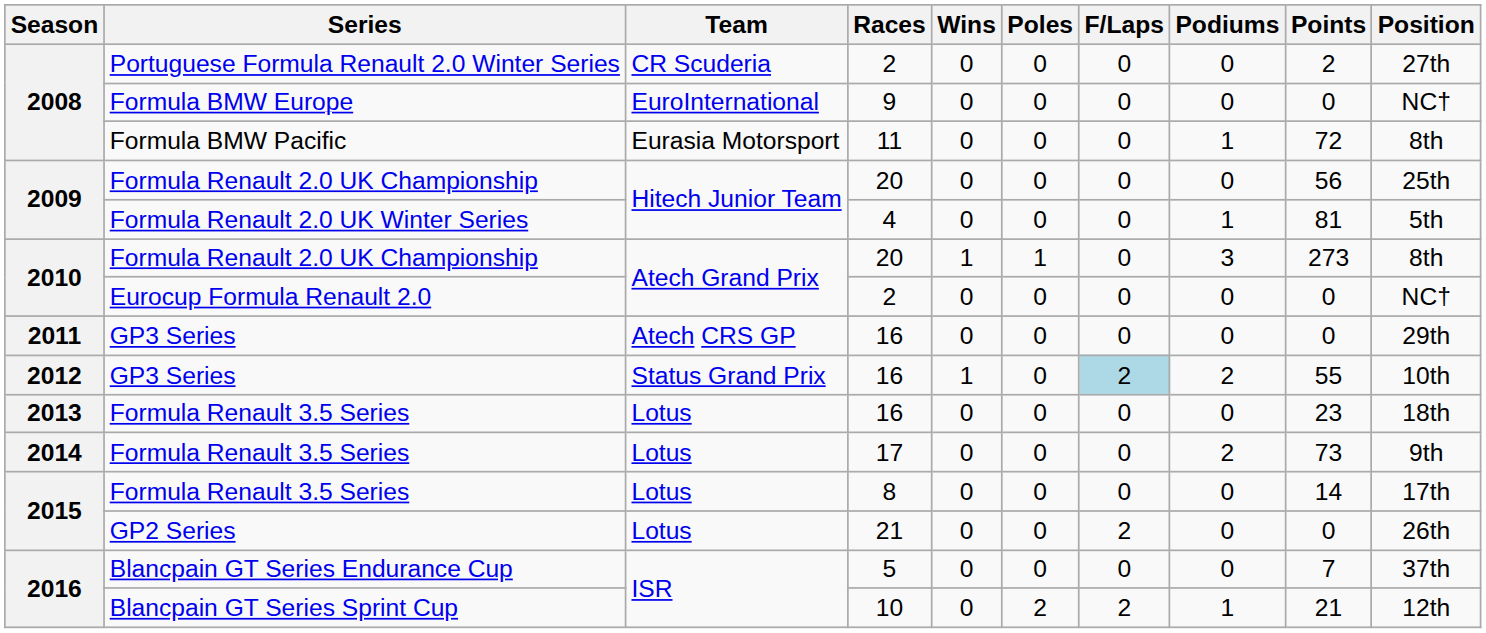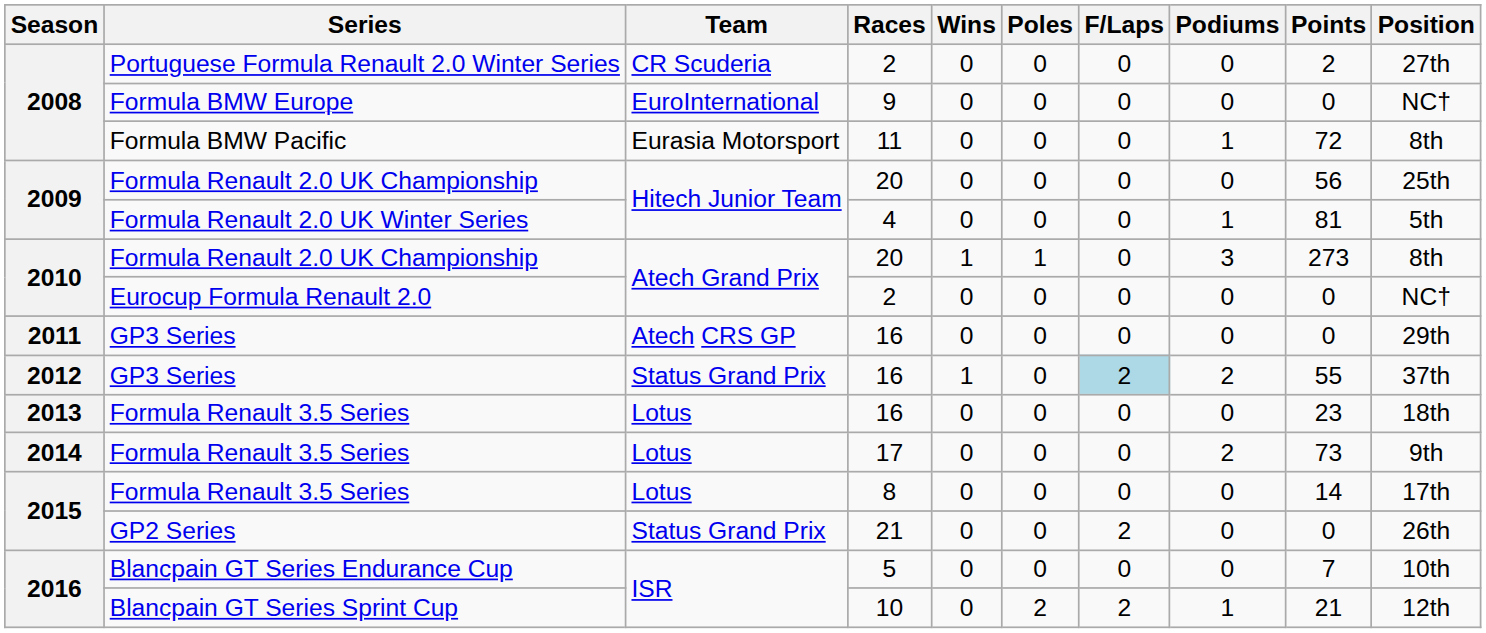 <table class="wikitable" style="font-size: 90%; text-align:center">
 <tr>
 <th>Season</th>
 <th>Series</th>
 <th>Team</th>
 <th>Races</th>
 <th>Wins</th>
 <th>Poles</th>
 <th>F/Laps</th>
 <th>Podiums</th>
 <th>Points</th>
 <th>Position</th>
 </tr>
 <tr>
 <th rowspan="3">2008</th>
 <td align=left><a href='#'>Portuguese Formula Renault 2.0 Winter Series</a></td>
 <td align=left><a href='#'>CR Scuderia</a></td>
 <td>2</td>
 <td>0</td>
 <td>0</td>
 <td>0</td>
 <td>0</td>
 <td>2</td>
 <td>27th</td>
 </tr>
 <tr>
 <td align=left><a href='#'>Formula BMW Europe</a></td>
 <td align=left><a href='#'>EuroInternational</a></td>
 <td>9</td>
 <td>0</td>
 <td>0</td>
 <td>0</td>
 <td>0</td>
 <td>0</td>
 <td>NC†</td>
 </tr>
 <tr>
 <td align=left>Formula BMW Pacific</td>
 <td align=left>Eurasia Motorsport</td>
 <td>11</td>
 <td>0</td>
 <td>0</td>
 <td>0</td>
 <td>1</td>
 <td>72</td>
 <td>8th</td>
 </tr>
 <tr>
 <th rowspan="2">2009</th>
 <td align=left><a href='#'>Formula Renault 2.0 UK Championship</a></td>
 <td rowspan="2" align=left><a href='#'>Hitech Junior Team</a></td>
 <td>20</td>
 <td>0</td>
 <td>0</td>
 <td>0</td>
 <td>0</td>
 <td>56</td>
 <td>25th</td>
 </tr>
 <tr>
 <td align=left><a href='#'>Formula Renault 2.0 UK Winter Series</a></td>
 <td>4</td>
 <td>0</td>
 <td>0</td>
 <td>0</td>
 <td>1</td>
 <td>81</td>
 <td>5th</td>
 </tr>
 <tr>
 <th rowspan="2">2010</th>
 <td align=left><a href='#'>Formula Renault 2.0 UK Championship</a></td>
 <td rowspan="2" align=left><a href='#'>Atech Grand Prix</a></td>
 <td>20</td>
 <td>1</td>
 <td>1</td>
 <td>0</td>
 <td>3</td>
 <td>273</td>
 <td>8th</td>
 </tr>
 <tr>
 <td align=left><a href='#'>Eurocup Formula Renault 2.0</a></td>
 <td>2</td>
 <td>0</td>
 <td>0</td>
 <td>0</td>
 <td>0</td>
 <td>0</td>
 <td>NC†</td>
 </tr>
 <tr>
 <th>2011</th>
 <td align=left><a href='#'>GP3 Series</a></td>
 <td align=left><a href='#'>Atech</a> <a href='#'>CRS GP</a></td>
 <td>16</td>
 <td>0</td>
 <td>0</td>
 <td>0</td>
 <td>0</td>
 <td>0</td>
 <td>29th</td>
 </tr>
 <tr>
 <th>2012</th>
 <td align=left><a href='#'>GP3 Series</a></td>
 <td align=left><a href='#'>Status Grand Prix</a></td>
 <td>16</td>
 <td>1</td>
 <td>0</td>
 <td style="background: lightblue;">2</td>
 <td>2</td>
 <td>55</td>
-<td>10th</td>
+<td>37th</td>
 </tr>
 <tr>
 <th>2013</th>
 <td align=left><a href='#'>Formula Renault 3.5 Series</a></td>
 <td align=left><a href='#'>Lotus</a></td>
 <td>16</td>
 <td>0</td>
 <td>0</td>
 <td>0</td>
 <td>0</td>
 <td>23</td>
 <td>18th</td>
 </tr>
 <tr>
 <th>2014</th>
 <td align=left><a href='#'>Formula Renault 3.5 Series</a></td>
 <td align=left><a href='#'>Lotus</a></td>
 <td>17</td>
 <td>0</td>
 <td>0</td>
 <td>0</td>
 <td>2</td>
 <td>73</td>
 <td>9th</td>
 </tr>
 <tr>
 <th rowspan="2">2015</th>
 <td align=left><a href='#'>Formula Renault 3.5 Series</a></td>
 <td align=left><a href='#'>Lotus</a></td>
 <td>8</td>
 <td>0</td>
 <td>0</td>
 <td>0</td>
 <td>0</td>
 <td>14</td>
 <td>17th</td>
 </tr>
 <tr>
 <td align=left><a href='#'>GP2 Series</a></td>
-<td align=left><a href='#'>Lotus</a></td>
+<td align=left><a href='#'>Status Grand Prix</a></td>
 <td>21</td>
 <td>0</td>
 <td>0</td>
 <td>2</td>
 <td>0</td>
 <td>0</td>
 <td>26th</td>
 </tr>
 <tr>
 <th rowspan="2">2016</th>
 <td align=left><a href='#'>Blancpain GT Series Endurance Cup</a></td>
 <td rowspan="2" align=left><a href='#'>ISR</a></td>
 <td>5</td>
 <td>0</td>
 <td>0</td>
 <td>0</td>
 <td>0</td>
 <td>7</td>
-<td>37th</td>
+<td>10th</td>
 </tr>
 <tr>
 <td align=left><a href='#'>Blancpain GT Series Sprint Cup</a></td>
 <td>10</td>
 <td>0</td>
 <td>2</td>
 <td>2</td>
 <td>1</td>
 <td>21</td>
 <td>12th</td>
 </tr>
 </table>
